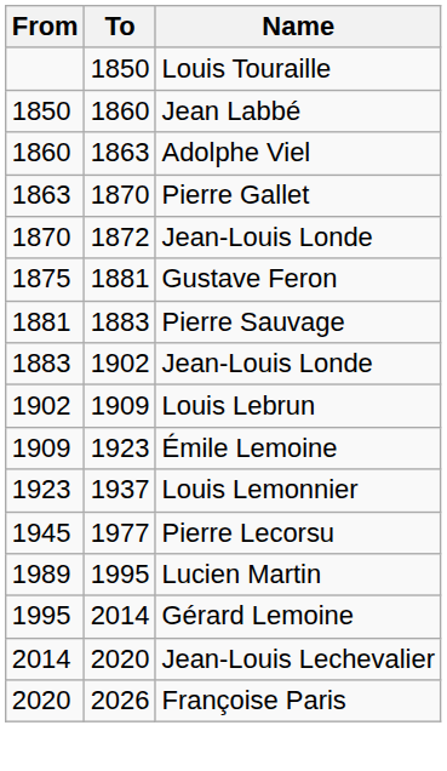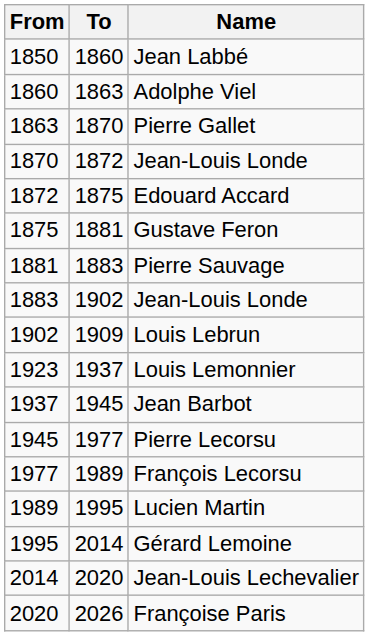 <table class="wikitable">
 <tr>
 <th>From</th>
 <th>To</th>
 <th>Name</th>
-</tr>
-<tr>
-<td></td>
-<td>1850</td>
-<td>Louis Touraille</td>
 </tr>
 <tr>
 <td>1850</td>
 <td>1860</td>
 <td>Jean Labbé</td>
 </tr>
 <tr>
 <td>1860</td>
 <td>1863</td>
 <td>Adolphe Viel</td>
 </tr>
 <tr>
 <td>1863</td>
 <td>1870</td>
 <td>Pierre Gallet</td>
 </tr>
 <tr>
 <td>1870</td>
 <td>1872</td>
 <td>Jean-Louis Londe</td>
 </tr>
 <tr>
+<td>1872</td>
+<td>1875</td>
+<td>Edouard Accard</td>
+</tr>
+<tr>
 <td>1875</td>
 <td>1881</td>
 <td>Gustave Feron</td>
 </tr>
 <tr>
 <td>1881</td>
 <td>1883</td>
 <td>Pierre Sauvage</td>
 </tr>
 <tr>
 <td>1883</td>
 <td>1902</td>
 <td>Jean-Louis Londe</td>
 </tr>
 <tr>
 <td>1902</td>
 <td>1909</td>
 <td>Louis Lebrun</td>
 </tr>
 <tr>
-<td>1909</td>
-<td>1923</td>
-<td>Émile Lemoine</td>
-</tr>
-<tr>
 <td>1923</td>
 <td>1937</td>
 <td>Louis Lemonnier</td>
 </tr>
 <tr>
+<td>1937</td>
+<td>1945</td>
+<td>Jean Barbot</td>
+</tr>
+<tr>
 <td>1945</td>
 <td>1977</td>
 <td>Pierre Lecorsu</td>
+</tr>
+<tr>
+<td>1977</td>
+<td>1989</td>
+<td>François Lecorsu</td>
 </tr>
 <tr>
 <td>1989</td>
 <td>1995</td>
 <td>Lucien Martin</td>
 </tr>
 <tr>
 <td>1995</td>
 <td>2014</td>
 <td>Gérard Lemoine</td>
 </tr>
 <tr>
 <td>2014</td>
 <td>2020</td>
 <td>Jean-Louis Lechevalier</td>
 </tr>
 <tr>
 <td>2020</td>
 <td>2026</td>
 <td>Françoise Paris</td>
 </tr>
 </table>
